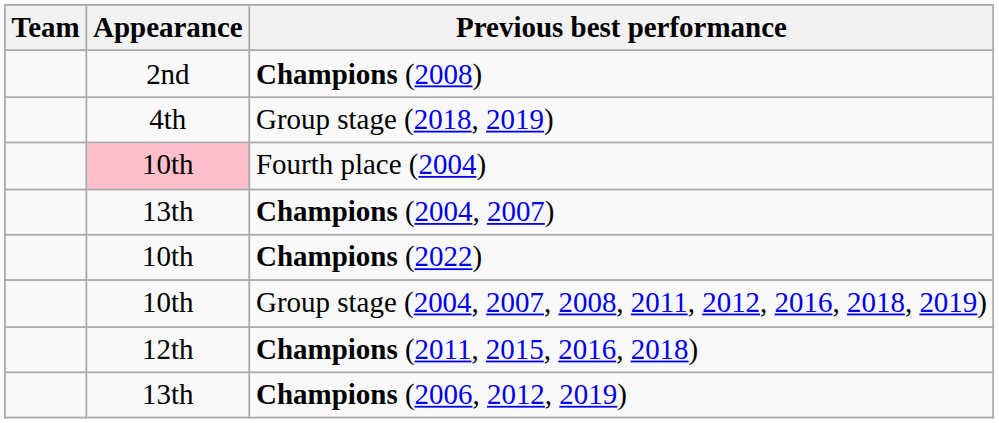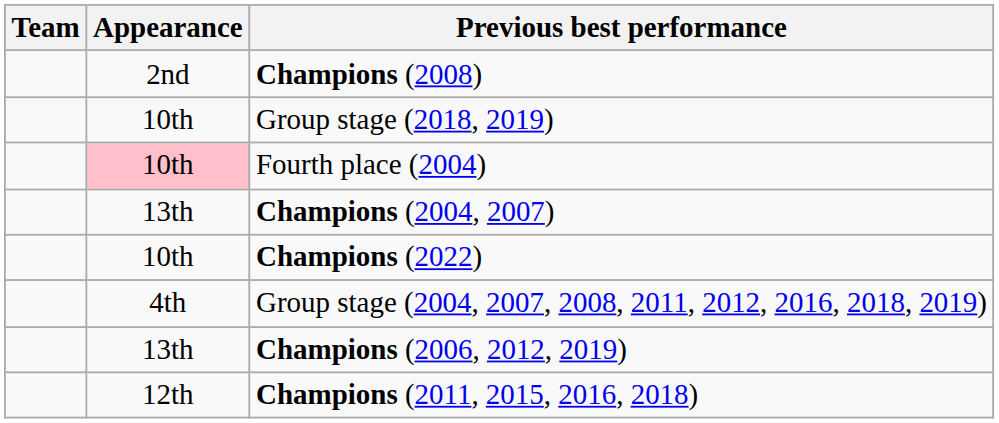 <table class="wikitable sortable">
 <tr>
 <th>Team</th>
 <th data-sort-type="number">Appearance</th>
 <th>Previous best performance</th>
 </tr>
 <tr>
 <td></td>
 <td style="text-align:center">2nd</td>
 <td><strong>Champions</strong>  (<a href='#'>2008</a>)</td>
 </tr>
 <tr>
 <td></td>
-<td style="text-align:center">4th</td>
+<td style="text-align:center">10th</td>
 <td>Group stage (<a href='#'>2018</a>, <a href='#'>2019</a>)</td>
 </tr>
 <tr>
 <td></td>
 <td style="background: pink; text-align:center">10th</td>
 <td>Fourth place (<a href='#'>2004</a>)</td>
 </tr>
 <tr>
 <td></td>
 <td style="text-align:center">13th</td>
 <td><strong>Champions</strong> (<a href='#'>2004</a>, <a href='#'>2007</a>)</td>
 </tr>
 <tr>
 <td></td>
 <td style="text-align:center">10th</td>
 <td><strong>Champions</strong>  (<a href='#'>2022</a>)</td>
 </tr>
 <tr>
 <td></td>
-<td style="text-align:center">10th</td>
+<td style="text-align:center">4th</td>
 <td>Group stage (<a href='#'>2004</a>, <a href='#'>2007</a>, <a href='#'>2008</a>, <a href='#'>2011</a>, <a href='#'>2012</a>, <a href='#'>2016</a>, <a href='#'>2018</a>, <a href='#'>2019</a>)</td>
+</tr>
+<tr>
+<td></td>
+<td style="text-align:center">13th</td>
+<td><strong>Champions</strong> (<a href='#'>2006</a>, <a href='#'>2012</a>, <a href='#'>2019</a>)</td>
 </tr>
 <tr>
 <td></td>
 <td style="text-align:center">12th</td>
 <td><strong>Champions</strong> (<a href='#'>2011</a>, <a href='#'>2015</a>, <a href='#'>2016</a>, <a href='#'>2018</a>)</td>
 </tr>
-<tr>
-<td></td>
-<td style="text-align:center">13th</td>
-<td><strong>Champions</strong> (<a href='#'>2006</a>, <a href='#'>2012</a>, <a href='#'>2019</a>)</td>
-</tr>
 </table>
